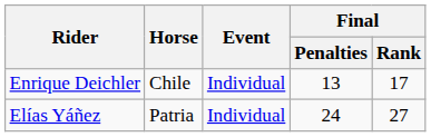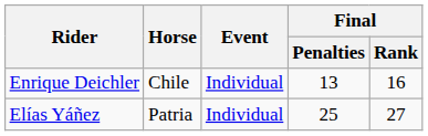 <table class=wikitable style="font-size:90%">
 <tr>
 <th rowspan="2">Rider</th>
 <th rowspan="2">Horse</th>
 <th rowspan="2">Event</th>
 <th colspan="2">Final</th>
 </tr>
 <tr>
 <th>Penalties</th>
 <th>Rank</th>
 </tr>
 <tr>
 <td><a href='#'>Enrique Deichler</a></td>
 <td>Chile</td>
 <td><a href='#'>Individual</a></td>
 <td align=center>13</td>
-<td align=center>17</td>
+<td align=center>16</td>
 </tr>
 <tr>
 <td><a href='#'>Elías Yáñez</a></td>
 <td>Patria</td>
 <td><a href='#'>Individual</a></td>
-<td align=center>24</td>
+<td align=center>25</td>
 <td align=center>27</td>
 </tr>
 </table>
